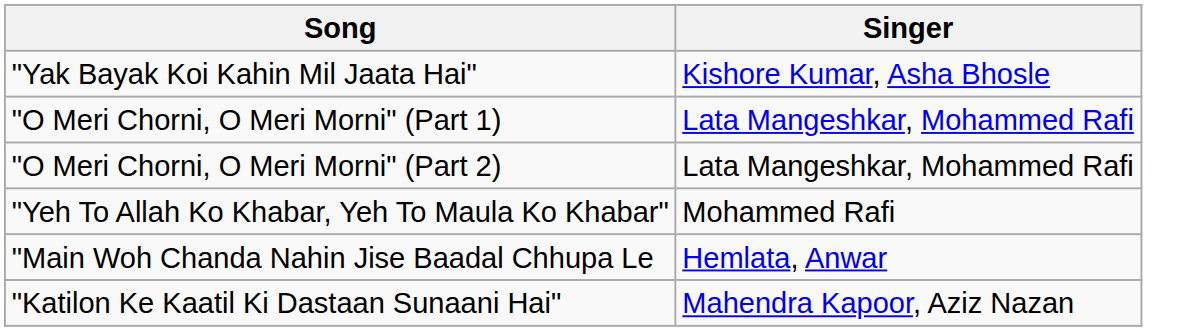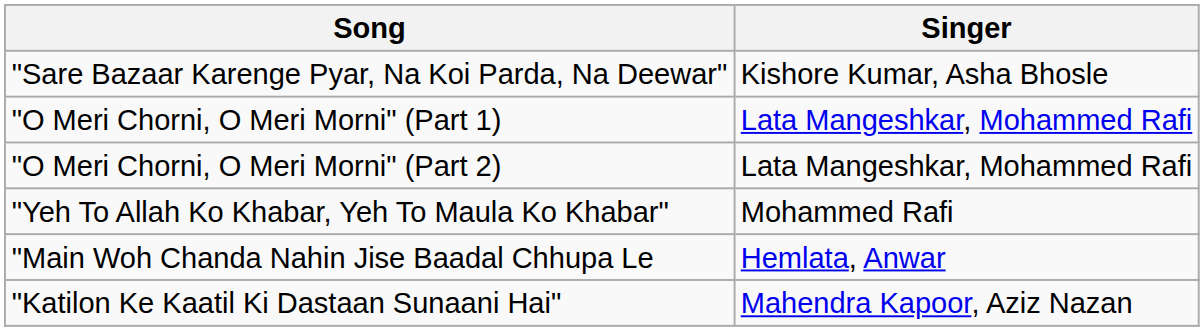 <table class="wikitable" style="font-size:95%;">
 <tr>
 <th>Song</th>
 <th>Singer</th>
 </tr>
 <tr>
-<td>"Yak Bayak Koi Kahin Mil Jaata Hai"</td>
-<td><a href='#'>Kishore Kumar</a>, <a href='#'>Asha Bhosle</a></td>
+<td>"Sare Bazaar Karenge Pyar, Na Koi Parda, Na Deewar"</td>
+<td>Kishore Kumar, Asha Bhosle</td>
 </tr>
 <tr>
 <td>"O Meri Chorni, O Meri Morni" (Part 1)</td>
 <td><a href='#'>Lata Mangeshkar</a>, <a href='#'>Mohammed Rafi</a></td>
 </tr>
 <tr>
 <td>"O Meri Chorni, O Meri Morni" (Part 2)</td>
 <td>Lata Mangeshkar, Mohammed Rafi</td>
 </tr>
 <tr>
 <td>"Yeh To Allah Ko Khabar, Yeh To Maula Ko Khabar"</td>
 <td>Mohammed Rafi</td>
 </tr>
 <tr>
 <td>"Main Woh Chanda Nahin Jise Baadal Chhupa Le</td>
 <td><a href='#'>Hemlata</a>, <a href='#'>Anwar</a></td>
 </tr>
 <tr>
 <td>"Katilon Ke Kaatil Ki Dastaan Sunaani Hai"</td>
 <td><a href='#'>Mahendra Kapoor</a>, Aziz Nazan</td>
 </tr>
 </table>
